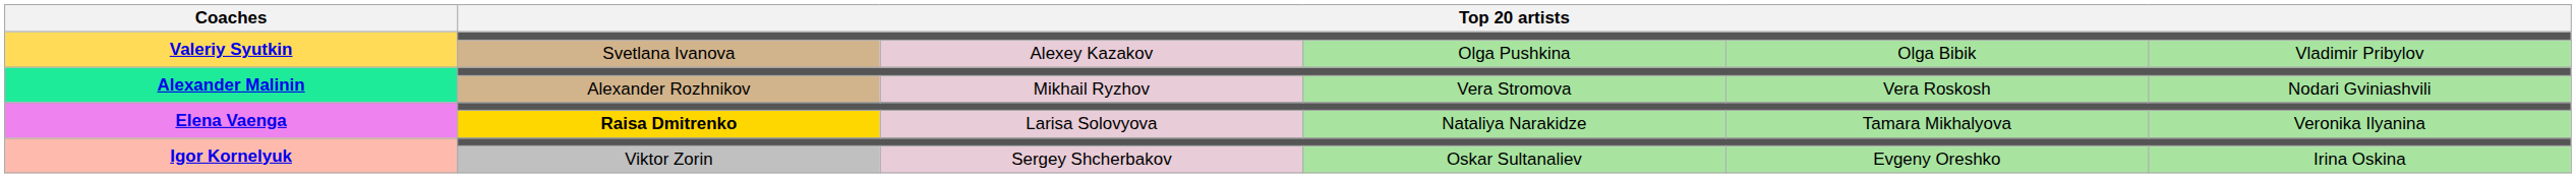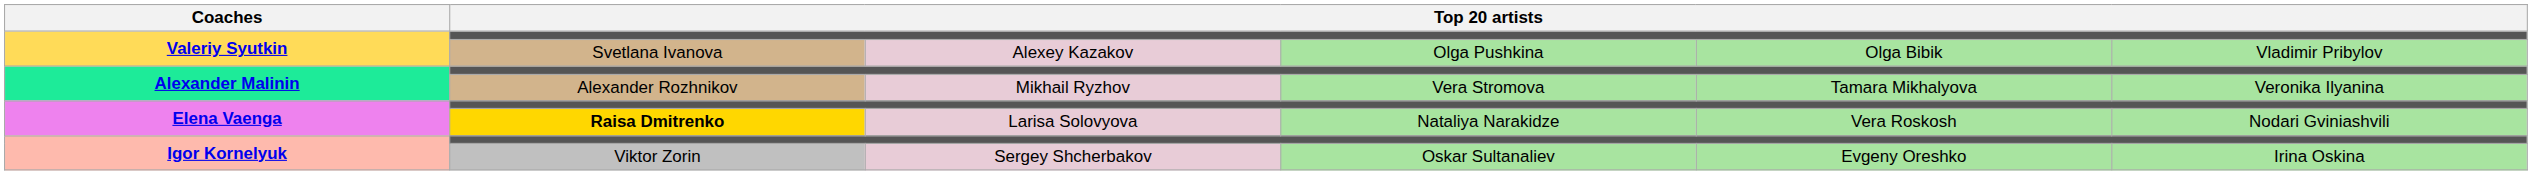 <table class="wikitable" style="text-align:center; width:120%;">
 <tr>
 <th width="15%">Coaches</th>
 <th width="90%" colspan=5>Top 20 artists</th>
 </tr>
 <tr>
 <th rowspan=2 style="background:#ffdb58"><a href='#'>Valeriy Syutkin</a></th>
 <td colspan=5 style="background:#555555;"></td>
 </tr>
 <tr>
 <td width="14%" style="background:tan;">Svetlana Ivanova</td>
 <td width="14%" style="background:#E8CCD7;">Alexey Kazakov</td>
 <td style="background:#A8E4A0;">Olga Pushkina</td>
 <td width="14%" style="background:#A8E4A0;">Olga Bibik</td>
 <td width="14%" style="background:#A8E4A0;">Vladimir Pribylov</td>
 </tr>
 <tr>
 <th rowspan=2 style="background:#1deb99;"><a href='#'>Alexander Malinin</a></th>
 <td colspan=5 style="background:#555555;"></td>
 </tr>
 <tr>
 <td style="background:tan;">Alexander Rozhnikov</td>
 <td style="background:#E8CCD7;">Mikhail Ryzhov</td>
 <td style="background:#A8E4A0;">Vera Stromova</td>
-<td style="background:#A8E4A0;">Vera Roskosh</td>
-<td style="background:#A8E4A0;">Nodari Gviniashvili</td>
+<td style="background:#A8E4A0;">Tamara Mikhalyova</td>
+<td style="background:#A8E4A0;">Veronika Ilyanina</td>
 </tr>
 <tr>
 <th rowspan=2 style="background:#EE82EE;"><a href='#'>Elena Vaenga</a></th>
 <td colspan=5 style="background:#555555;"></td>
 </tr>
 <tr>
 <td style="background:gold;"><strong>Raisa Dmitrenko</strong></td>
 <td style="background:#E8CCD7;">Larisa Solovyova</td>
 <td style="background:#A8E4A0;">Nataliya Narakidze</td>
-<td style="background:#A8E4A0;">Tamara Mikhalyova</td>
-<td style="background:#A8E4A0;">Veronika Ilyanina</td>
+<td style="background:#A8E4A0;">Vera Roskosh</td>
+<td style="background:#A8E4A0;">Nodari Gviniashvili</td>
 </tr>
 <tr>
 <th rowspan=2 style="background:#febaad;"><a href='#'>Igor Kornelyuk</a></th>
 <td colspan=5 style="background:#555555;"></td>
 </tr>
 <tr>
 <td style="background:silver;">Viktor Zorin</td>
 <td style="background:#E8CCD7;">Sergey Shcherbakov</td>
 <td width="14%" style="background:#A8E4A0;">Oskar Sultanaliev</td>
 <td style="background:#A8E4A0;">Evgeny Oreshko</td>
 <td style="background:#A8E4A0;">Irina Oskina</td>
 </tr>
 </table>
